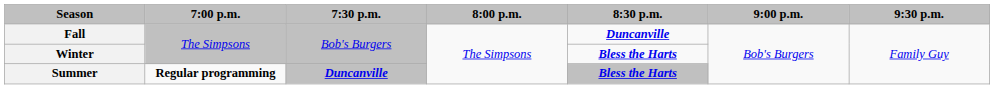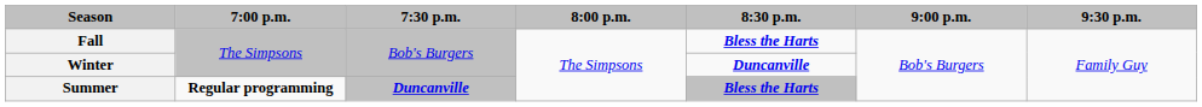 <table class="wikitable" style="width:100%;margin-right:0;text-align:center">
 <tr>
 <th style="background-color:#C0C0C0;text-align:center;width:11.5%;">Season</th>
 <th style="background-color:#C0C0C0;text-align:center;width:11.5%;">7:00 p.m.</th>
 <th style="background-color:#C0C0C0;text-align:center;width:11.5%;">7:30 p.m.</th>
 <th style="background-color:#C0C0C0;text-align:center;width:11.5%;">8:00 p.m.</th>
 <th style="background-color:#C0C0C0;text-align:center;width:11.5%;">8:30 p.m.</th>
 <th style="background-color:#C0C0C0;text-align:center;width:11.5%;">9:00 p.m.</th>
 <th style="background-color:#C0C0C0;text-align:center;width:11.5%;">9:30 p.m.</th>
 </tr>
 <tr>
 <th>Fall</th>
 <td rowspan="2" style="background:#C0C0C0;"><em><a href='#'>The Simpsons</a></em> </td>
 <td rowspan="2" style="background:#C0C0C0;"><em><a href='#'>Bob's Burgers</a></em> </td>
 <td rowspan="3"><em><a href='#'>The Simpsons</a></em></td>
-<td><strong><em><a href='#'>Duncanville</a></em></strong></td>
+<td><strong><em><a href='#'>Bless the Harts</a></em></strong></td>
 <td rowspan="3"><em><a href='#'>Bob's Burgers</a></em></td>
 <td rowspan="3"><em><a href='#'>Family Guy</a></em></td>
 </tr>
 <tr>
 <th>Winter</th>
-<td><strong><em><a href='#'>Bless the Harts</a></em></strong></td>
+<td><strong><em><a href='#'>Duncanville</a></em></strong></td>
 </tr>
 <tr>
 <th>Summer</th>
 <td><strong>Regular programming</strong></td>
 <td style="background:#C0C0C0;"><strong><em><a href='#'>Duncanville</a></em></strong> </td>
 <td style="background:#C0C0C0;"><strong><em><a href='#'>Bless the Harts</a></em></strong> </td>
 </tr>
 </table>
